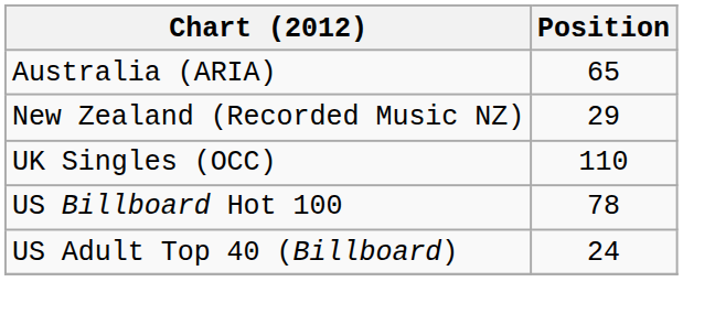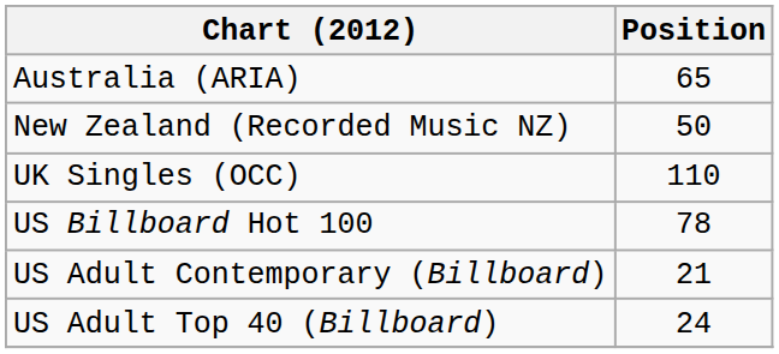 <table class="wikitable sortable">
 <tr>
 <th scope="col">Chart (2012)</th>
 <th scope="col">Position</th>
 </tr>
 <tr>
 <td>Australia (ARIA)</td>
 <td style="text-align:center;">65</td>
 </tr>
 <tr>
 <td>New Zealand (Recorded Music NZ)</td>
-<td style="text-align:center;">29</td>
+<td style="text-align:center;">50</td>
 </tr>
 <tr>
 <td>UK Singles (OCC)</td>
 <td style="text-align:center;">110</td>
 </tr>
 <tr>
 <td>US <em>Billboard</em> Hot 100</td>
 <td style="text-align:center;">78</td>
 </tr>
 <tr>
+<td>US Adult Contemporary (<em>Billboard</em>)</td>
+<td style="text-align:center;">21</td>
+</tr>
+<tr>
 <td>US Adult Top 40 (<em>Billboard</em>)</td>
 <td style="text-align:center;">24</td>
 </tr>
 <tr>
 </tr>
 </table>
